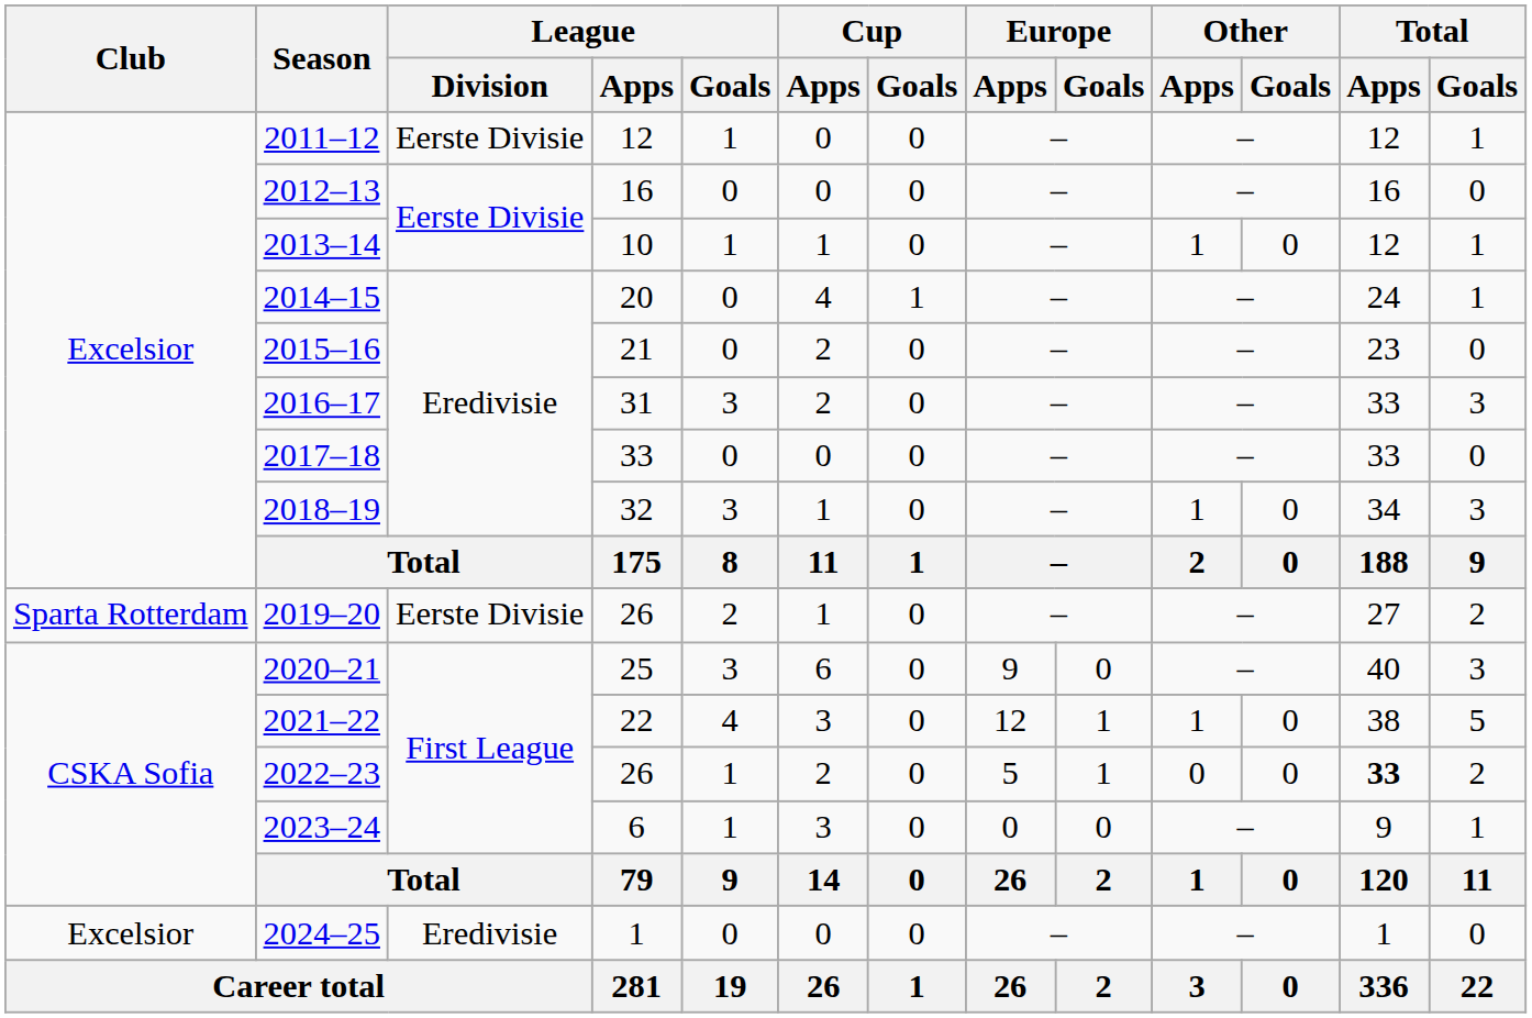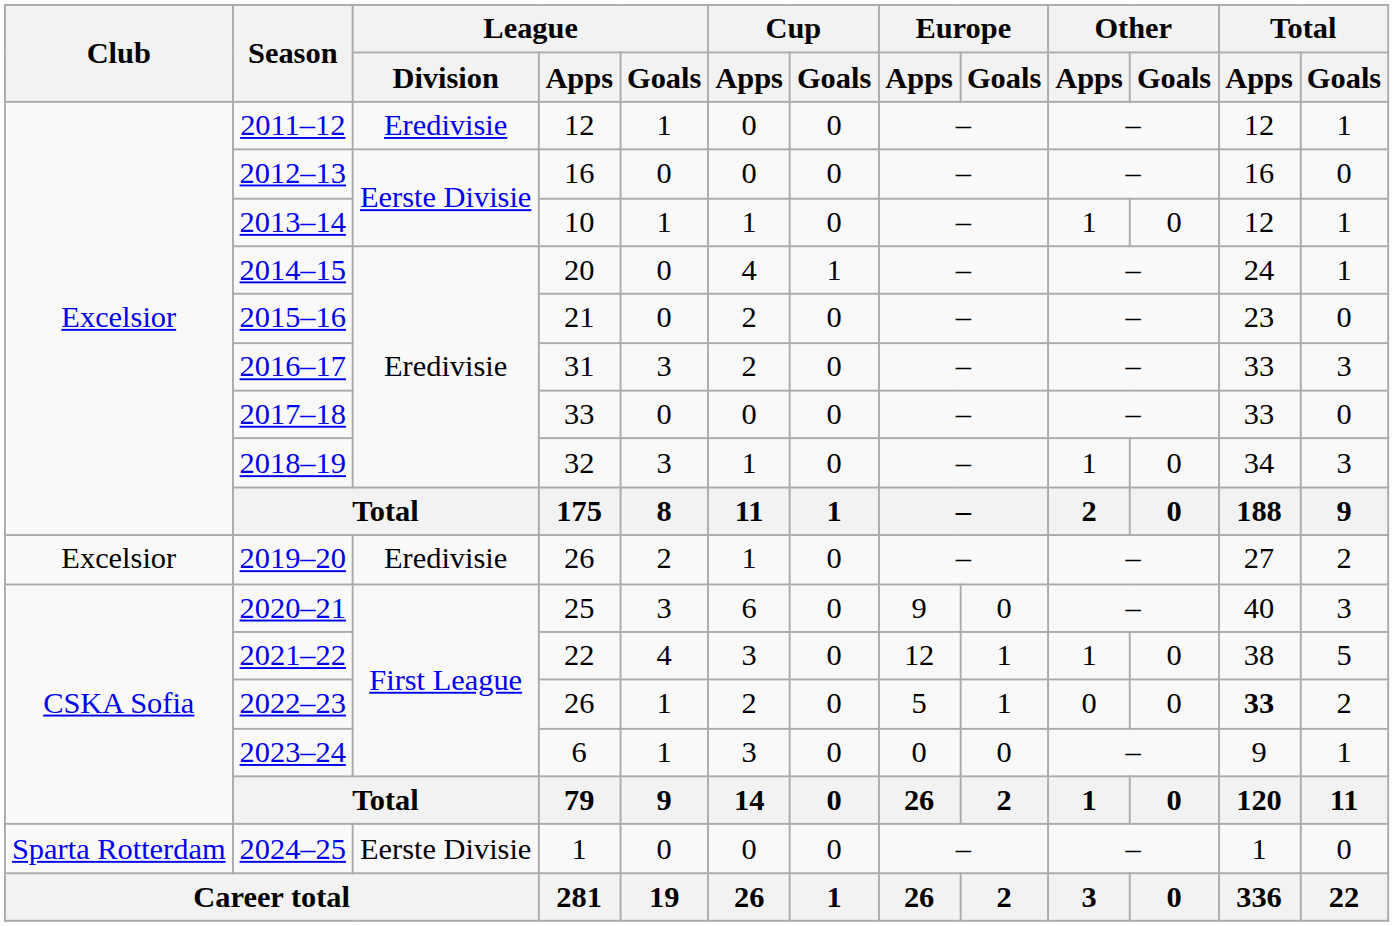 <table class="wikitable" style="text-align:center">
 <tr>
 <th rowspan="2">Club</th>
 <th rowspan="2">Season</th>
 <th colspan="3">League</th>
 <th colspan="2">Cup</th>
 <th colspan="2">Europe</th>
 <th colspan="2">Other</th>
 <th colspan="2">Total</th>
 </tr>
 <tr>
 <th>Division</th>
 <th>Apps</th>
 <th>Goals</th>
 <th>Apps</th>
 <th>Goals</th>
 <th>Apps</th>
 <th>Goals</th>
 <th>Apps</th>
 <th>Goals</th>
 <th>Apps</th>
 <th>Goals</th>
 </tr>
 <tr>
 <td rowspan="9"><a href='#'>Excelsior</a></td>
 <td><a href='#'>2011–12</a></td>
-<td>Eerste Divisie</td>
+<td><a href='#'>Eredivisie</a></td>
 <td>12</td>
 <td>1</td>
 <td>0</td>
 <td>0</td>
 <td colspan="2">–</td>
 <td colspan="2">–</td>
 <td>12</td>
 <td>1</td>
 </tr>
 <tr>
 <td><a href='#'>2012–13</a></td>
 <td rowspan="2"><a href='#'>Eerste Divisie</a></td>
 <td>16</td>
 <td>0</td>
 <td>0</td>
 <td>0</td>
 <td colspan="2">–</td>
 <td colspan="2">–</td>
 <td>16</td>
 <td>0</td>
 </tr>
 <tr>
 <td><a href='#'>2013–14</a></td>
 <td>10</td>
 <td>1</td>
 <td>1</td>
 <td>0</td>
 <td colspan="2">–</td>
 <td>1</td>
 <td>0</td>
 <td>12</td>
 <td>1</td>
 </tr>
 <tr>
 <td><a href='#'>2014–15</a></td>
 <td rowspan="5">Eredivisie</td>
 <td>20</td>
 <td>0</td>
 <td>4</td>
 <td>1</td>
 <td colspan="2">–</td>
 <td colspan="2">–</td>
 <td>24</td>
 <td>1</td>
 </tr>
 <tr>
 <td><a href='#'>2015–16</a></td>
 <td>21</td>
 <td>0</td>
 <td>2</td>
 <td>0</td>
 <td colspan="2">–</td>
 <td colspan="2">–</td>
 <td>23</td>
 <td>0</td>
 </tr>
 <tr>
 <td><a href='#'>2016–17</a></td>
 <td>31</td>
 <td>3</td>
 <td>2</td>
 <td>0</td>
 <td colspan="2">–</td>
 <td colspan="2">–</td>
 <td>33</td>
 <td>3</td>
 </tr>
 <tr>
 <td><a href='#'>2017–18</a></td>
 <td>33</td>
 <td>0</td>
 <td>0</td>
 <td>0</td>
 <td colspan="2">–</td>
 <td colspan="2">–</td>
 <td>33</td>
 <td>0</td>
 </tr>
 <tr>
 <td><a href='#'>2018–19</a></td>
 <td>32</td>
 <td>3</td>
 <td>1</td>
 <td>0</td>
 <td colspan="2">–</td>
 <td>1</td>
 <td>0</td>
 <td>34</td>
 <td>3</td>
 </tr>
 <tr>
 <th colspan="2">Total</th>
 <th>175</th>
 <th>8</th>
 <th>11</th>
 <th>1</th>
 <th colspan="2">–</th>
 <th>2</th>
 <th>0</th>
 <th>188</th>
 <th>9</th>
 </tr>
 <tr>
-<td><a href='#'>Sparta Rotterdam</a></td>
+<td>Excelsior</td>
 <td><a href='#'>2019–20</a></td>
-<td>Eerste Divisie</td>
+<td>Eredivisie</td>
 <td>26</td>
 <td>2</td>
 <td>1</td>
 <td>0</td>
 <td colspan="2">–</td>
 <td colspan="2">–</td>
 <td>27</td>
 <td>2</td>
 </tr>
 <tr>
 <td rowspan="5"><a href='#'>CSKA Sofia</a></td>
 <td><a href='#'>2020–21</a></td>
 <td rowspan="4"><a href='#'>First League</a></td>
 <td>25</td>
 <td>3</td>
 <td>6</td>
 <td>0</td>
 <td>9</td>
 <td>0</td>
 <td colspan="2">–</td>
 <td>40</td>
 <td>3</td>
 </tr>
 <tr>
 <td><a href='#'>2021–22</a></td>
 <td>22</td>
 <td>4</td>
 <td>3</td>
 <td>0</td>
 <td>12</td>
 <td>1</td>
 <td>1</td>
 <td>0</td>
 <td>38</td>
 <td>5</td>
 </tr>
 <tr>
 <td><a href='#'>2022–23</a></td>
 <td>26</td>
 <td>1</td>
 <td>2</td>
 <td>0</td>
 <td>5</td>
 <td>1</td>
 <td>0</td>
 <td>0</td>
 <td><strong>33</strong></td>
 <td>2</td>
 </tr>
 <tr>
 <td><a href='#'>2023–24</a></td>
 <td>6</td>
 <td>1</td>
 <td>3</td>
 <td>0</td>
 <td>0</td>
 <td>0</td>
 <td colspan="2">–</td>
 <td>9</td>
 <td>1</td>
 </tr>
 <tr>
 <th colspan="2">Total</th>
 <th>79</th>
 <th>9</th>
 <th>14</th>
 <th>0</th>
 <th>26</th>
 <th>2</th>
 <th>1</th>
 <th>0</th>
 <th>120</th>
 <th>11</th>
 </tr>
 <tr>
-<td>Excelsior</td>
+<td><a href='#'>Sparta Rotterdam</a></td>
 <td><a href='#'>2024–25</a></td>
-<td>Eredivisie</td>
+<td>Eerste Divisie</td>
 <td>1</td>
 <td>0</td>
 <td>0</td>
 <td>0</td>
 <td colspan="2">–</td>
 <td colspan="2">–</td>
 <td>1</td>
 <td>0</td>
 </tr>
 <tr>
 <th colspan="3">Career total</th>
 <th>281</th>
 <th>19</th>
 <th>26</th>
 <th>1</th>
 <th>26</th>
 <th>2</th>
 <th>3</th>
 <th>0</th>
 <th>336</th>
 <th>22</th>
 </tr>
 </table>
